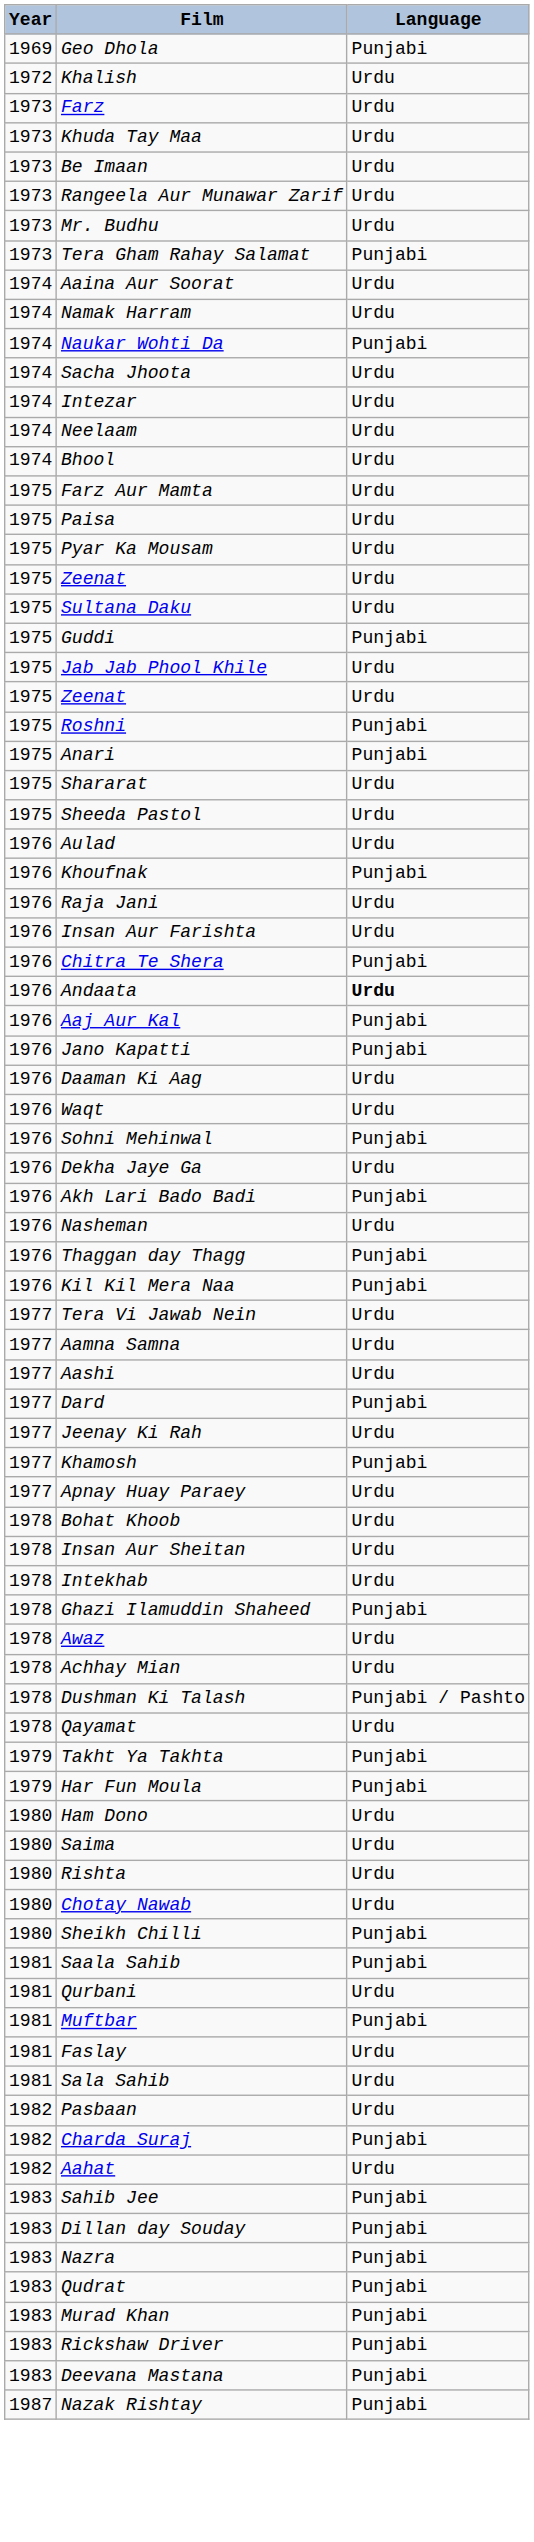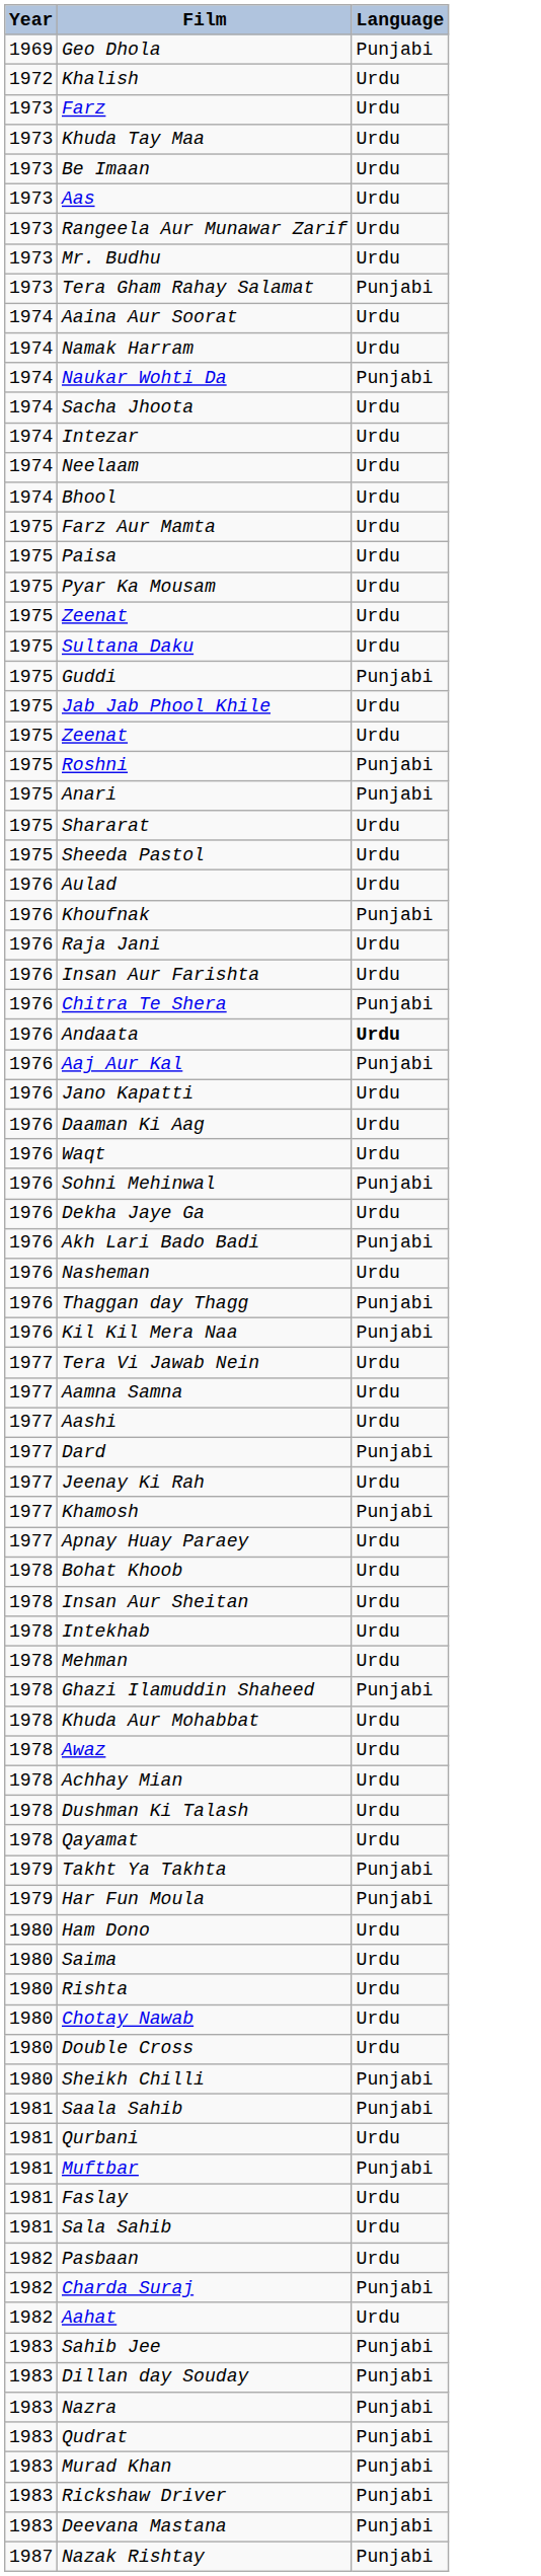 <table class="wikitable sortable plainrowheaders">
 <tr>
 <th style="background:#B0C4DE;">Year</th>
 <th style="background:#B0C4DE;">Film</th>
 <th style="background:#B0C4DE;">Language</th>
 </tr>
 <tr>
 <td>1969</td>
 <td><em>Geo Dhola</em></td>
 <td>Punjabi</td>
 </tr>
 <tr>
 <td>1972</td>
 <td><em>Khalish</em></td>
 <td>Urdu</td>
 </tr>
 <tr>
 <td>1973</td>
 <td><em><a href='#'>Farz</a></em></td>
 <td>Urdu</td>
 </tr>
 <tr>
 <td>1973</td>
 <td><em>Khuda Tay Maa</em></td>
 <td>Urdu</td>
 </tr>
 <tr>
 <td>1973</td>
 <td><em>Be Imaan</em></td>
+<td>Urdu</td>
+</tr>
+<tr>
+<td>1973</td>
+<td><em><a href='#'>Aas</a></em></td>
 <td>Urdu</td>
 </tr>
 <tr>
 <td>1973</td>
 <td><em>Rangeela Aur Munawar Zarif</em></td>
 <td>Urdu</td>
 </tr>
 <tr>
 <td>1973</td>
 <td><em>Mr. Budhu</em></td>
 <td>Urdu</td>
 </tr>
 <tr>
 <td>1973</td>
 <td><em>Tera Gham Rahay Salamat</em></td>
 <td>Punjabi</td>
 </tr>
 <tr>
 <td>1974</td>
 <td><em>Aaina Aur Soorat</em></td>
 <td>Urdu</td>
 </tr>
 <tr>
 <td>1974</td>
 <td><em>Namak Harram</em></td>
 <td>Urdu</td>
 </tr>
 <tr>
 <td>1974</td>
 <td><em><a href='#'>Naukar Wohti Da</a></em></td>
 <td>Punjabi</td>
 </tr>
 <tr>
 <td>1974</td>
 <td><em>Sacha Jhoota</em></td>
 <td>Urdu</td>
 </tr>
 <tr>
 <td>1974</td>
 <td><em>Intezar</em></td>
 <td>Urdu</td>
 </tr>
 <tr>
 <td>1974</td>
 <td><em>Neelaam</em></td>
 <td>Urdu</td>
 </tr>
 <tr>
 <td>1974</td>
 <td><em>Bhool</em></td>
 <td>Urdu</td>
 </tr>
 <tr>
 <td>1975</td>
 <td><em>Farz Aur Mamta</em></td>
 <td>Urdu</td>
 </tr>
 <tr>
 <td>1975</td>
 <td><em>Paisa</em></td>
 <td>Urdu</td>
 </tr>
 <tr>
 <td>1975</td>
 <td><em>Pyar Ka Mousam</em></td>
 <td>Urdu</td>
 </tr>
 <tr>
 <td>1975</td>
 <td><em><a href='#'>Zeenat</a></em></td>
 <td>Urdu</td>
 </tr>
 <tr>
 <td>1975</td>
 <td><em><a href='#'>Sultana Daku</a></em></td>
 <td>Urdu</td>
 </tr>
 <tr>
 <td>1975</td>
 <td><em>Guddi</em></td>
 <td>Punjabi</td>
 </tr>
 <tr>
 <td>1975</td>
 <td><em><a href='#'>Jab Jab Phool Khile</a></em></td>
 <td>Urdu</td>
 </tr>
 <tr>
 <td>1975</td>
 <td><em><a href='#'> Zeenat</a></em></td>
 <td>Urdu</td>
 </tr>
 <tr>
 <td>1975</td>
 <td><em><a href='#'>Roshni</a></em></td>
 <td>Punjabi</td>
 </tr>
 <tr>
 <td>1975</td>
 <td><em>Anari</em></td>
 <td>Punjabi</td>
 </tr>
 <tr>
 <td>1975</td>
 <td><em>Shararat</em></td>
 <td>Urdu</td>
 </tr>
 <tr>
 <td>1975</td>
 <td><em>Sheeda Pastol</em></td>
 <td>Urdu</td>
 </tr>
 <tr>
 <td>1976</td>
 <td><em>Aulad</em></td>
 <td>Urdu</td>
 </tr>
 <tr>
 <td>1976</td>
 <td><em>Khoufnak</em></td>
 <td>Punjabi</td>
 </tr>
 <tr>
 <td>1976</td>
 <td><em>Raja Jani</em></td>
 <td>Urdu</td>
 </tr>
 <tr>
 <td>1976</td>
 <td><em>Insan Aur Farishta</em></td>
 <td>Urdu</td>
 </tr>
 <tr>
 <td>1976</td>
 <td><em><a href='#'>Chitra Te Shera</a></em></td>
 <td>Punjabi</td>
 </tr>
 <tr>
 <td>1976</td>
 <td><em>Andaata</em></td>
 <td><strong>Urdu</strong></td>
 </tr>
 <tr>
 <td>1976</td>
 <td><em><a href='#'> Aaj Aur Kal</a></em></td>
 <td>Punjabi</td>
 </tr>
 <tr>
 <td>1976</td>
 <td><em>Jano Kapatti</em></td>
-<td>Punjabi</td>
+<td>Urdu</td>
 </tr>
 <tr>
 <td>1976</td>
 <td><em>Daaman Ki Aag</em></td>
 <td>Urdu</td>
 </tr>
 <tr>
 <td>1976</td>
 <td><em>Waqt</em></td>
 <td>Urdu</td>
 </tr>
 <tr>
 <td>1976</td>
 <td><em>Sohni Mehinwal</em></td>
 <td>Punjabi</td>
 </tr>
 <tr>
 <td>1976</td>
 <td><em>Dekha Jaye Ga</em></td>
 <td>Urdu</td>
 </tr>
 <tr>
 <td>1976</td>
 <td><em>Akh Lari Bado Badi</em></td>
 <td>Punjabi</td>
 </tr>
 <tr>
 <td>1976</td>
 <td><em>Nasheman</em></td>
 <td>Urdu</td>
 </tr>
 <tr>
 <td>1976</td>
 <td><em>Thaggan day Thagg</em></td>
 <td>Punjabi</td>
 </tr>
 <tr>
 <td>1976</td>
 <td><em>Kil Kil Mera Naa</em></td>
 <td>Punjabi</td>
 </tr>
 <tr>
 <td>1977</td>
 <td><em>Tera Vi Jawab Nein</em></td>
 <td>Urdu</td>
 </tr>
 <tr>
 <td>1977</td>
 <td><em>Aamna Samna</em></td>
 <td>Urdu</td>
 </tr>
 <tr>
 <td>1977</td>
 <td><em>Aashi</em></td>
 <td>Urdu</td>
 </tr>
 <tr>
 <td>1977</td>
 <td><em>Dard</em></td>
 <td>Punjabi</td>
 </tr>
 <tr>
 <td>1977</td>
 <td><em>Jeenay Ki Rah</em></td>
 <td>Urdu</td>
 </tr>
 <tr>
 <td>1977</td>
 <td><em>Khamosh</em></td>
 <td>Punjabi</td>
 </tr>
 <tr>
 <td>1977</td>
 <td><em>Apnay Huay Paraey</em></td>
 <td>Urdu</td>
 </tr>
 <tr>
 <td>1978</td>
 <td><em>Bohat Khoob</em></td>
 <td>Urdu</td>
 </tr>
 <tr>
 <td>1978</td>
 <td><em>Insan Aur Sheitan</em></td>
 <td>Urdu</td>
 </tr>
 <tr>
 <td>1978</td>
 <td><em>Intekhab</em></td>
 <td>Urdu</td>
 </tr>
 <tr>
 <td>1978</td>
+<td><em>Mehman</em></td>
+<td>Urdu</td>
+</tr>
+<tr>
+<td>1978</td>
 <td><em>Ghazi Ilamuddin Shaheed</em></td>
 <td>Punjabi</td>
+</tr>
+<tr>
+<td>1978</td>
+<td><em>Khuda Aur Mohabbat</em></td>
+<td>Urdu</td>
 </tr>
 <tr>
 <td>1978</td>
 <td><em><a href='#'>Awaz</a></em></td>
 <td>Urdu</td>
 </tr>
 <tr>
 <td>1978</td>
 <td><em>Achhay Mian</em></td>
 <td>Urdu</td>
 </tr>
 <tr>
 <td>1978</td>
 <td><em>Dushman Ki Talash</em></td>
-<td>Punjabi / Pashto</td>
+<td>Urdu</td>
 </tr>
 <tr>
 <td>1978</td>
 <td><em>Qayamat</em></td>
 <td>Urdu</td>
 </tr>
 <tr>
 <td>1979</td>
 <td><em>Takht Ya Takhta</em></td>
 <td>Punjabi</td>
 </tr>
 <tr>
 <td>1979</td>
 <td><em>Har Fun Moula</em></td>
 <td>Punjabi</td>
 </tr>
 <tr>
 <td>1980</td>
 <td><em>Ham Dono</em></td>
 <td>Urdu</td>
 </tr>
 <tr>
 <td>1980</td>
 <td><em>Saima</em></td>
 <td>Urdu</td>
 </tr>
 <tr>
 <td>1980</td>
 <td><em>Rishta</em></td>
 <td>Urdu</td>
 </tr>
 <tr>
 <td>1980</td>
 <td><em><a href='#'>Chotay Nawab</a></em></td>
+<td>Urdu</td>
+</tr>
+<tr>
+<td>1980</td>
+<td><em>Double Cross</em></td>
 <td>Urdu</td>
 </tr>
 <tr>
 <td>1980</td>
 <td><em>Sheikh Chilli</em></td>
 <td>Punjabi</td>
 </tr>
 <tr>
 <td>1981</td>
 <td><em>Saala Sahib</em></td>
 <td>Punjabi</td>
 </tr>
 <tr>
 <td>1981</td>
 <td><em>Qurbani</em></td>
 <td>Urdu</td>
 </tr>
 <tr>
 <td>1981</td>
 <td><em><a href='#'>Muftbar</a></em></td>
 <td>Punjabi</td>
 </tr>
 <tr>
 <td>1981</td>
 <td><em>Faslay</em></td>
 <td>Urdu</td>
 </tr>
 <tr>
 <td>1981</td>
 <td><em>Sala Sahib</em></td>
 <td>Urdu</td>
 </tr>
 <tr>
 <td>1982</td>
 <td><em>Pasbaan</em></td>
 <td>Urdu</td>
 </tr>
 <tr>
 <td>1982</td>
 <td><em><a href='#'>Charda Suraj</a></em></td>
 <td>Punjabi</td>
 </tr>
 <tr>
 <td>1982</td>
 <td><em><a href='#'>Aahat</a></em></td>
 <td>Urdu</td>
 </tr>
 <tr>
 <td>1983</td>
 <td><em>Sahib Jee</em></td>
 <td>Punjabi</td>
 </tr>
 <tr>
 <td>1983</td>
 <td><em>Dillan day Souday</em></td>
 <td>Punjabi</td>
 </tr>
 <tr>
 <td>1983</td>
 <td><em>Nazra</em></td>
 <td>Punjabi</td>
 </tr>
 <tr>
 <td>1983</td>
 <td><em>Qudrat</em></td>
 <td>Punjabi</td>
 </tr>
 <tr>
 <td>1983</td>
 <td><em>Murad Khan</em></td>
 <td>Punjabi</td>
 </tr>
 <tr>
 <td>1983</td>
 <td><em>Rickshaw Driver</em></td>
 <td>Punjabi</td>
 </tr>
 <tr>
 <td>1983</td>
 <td><em>Deevana Mastana</em></td>
 <td>Punjabi</td>
 </tr>
 <tr>
 <td>1987</td>
 <td><em>Nazak Rishtay</em></td>
 <td>Punjabi</td>
 </tr>
 </table>
